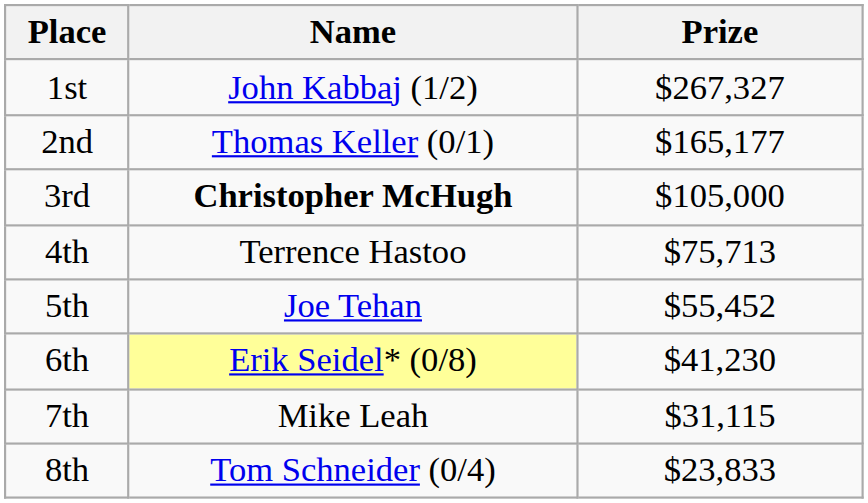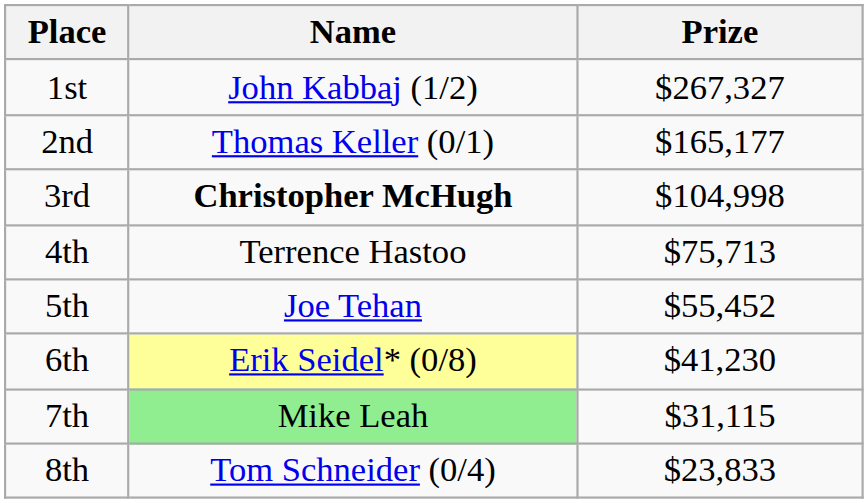 <table class="wikitable">
 <tr>
 <th width="50">Place</th>
 <th width="200">Name</th>
 <th width="125">Prize</th>
 </tr>
 <tr>
 <td align = "center">1st</td>
 <td align = "center"><a href='#'>John Kabbaj</a> (1/2)</td>
 <td align = "center">$267,327</td>
 </tr>
 <tr>
 <td align = "center">2nd</td>
 <td align = "center"><a href='#'>Thomas Keller</a> (0/1)</td>
 <td align = "center">$165,177</td>
 </tr>
 <tr>
 <td align = "center">3rd</td>
 <td align = "center"><strong>Christopher McHugh</strong></td>
-<td align = "center">$105,000</td>
+<td align = "center">$104,998</td>
 </tr>
 <tr>
 <td align = "center">4th</td>
 <td align = "center">Terrence Hastoo</td>
 <td align = "center">$75,713</td>
 </tr>
 <tr>
 <td align = "center">5th</td>
 <td align = "center"><a href='#'>Joe Tehan</a></td>
 <td align = "center">$55,452</td>
 </tr>
 <tr>
 <td align = "center">6th</td>
 <td align = "center" bgcolor="#FFFF99"><a href='#'>Erik Seidel</a>* (0/8)</td>
 <td align = "center">$41,230</td>
 </tr>
 <tr>
 <td align = "center">7th</td>
-<td align = "center">Mike Leah</td>
+<td align = "center" style="background: lightgreen;">Mike Leah</td>
 <td align = "center">$31,115</td>
 </tr>
 <tr>
 <td align = "center">8th</td>
 <td align = "center"><a href='#'>Tom Schneider</a> (0/4)</td>
 <td align = "center">$23,833</td>
 </tr>
 </table>
